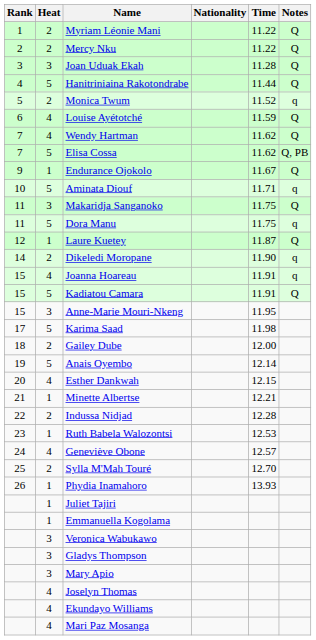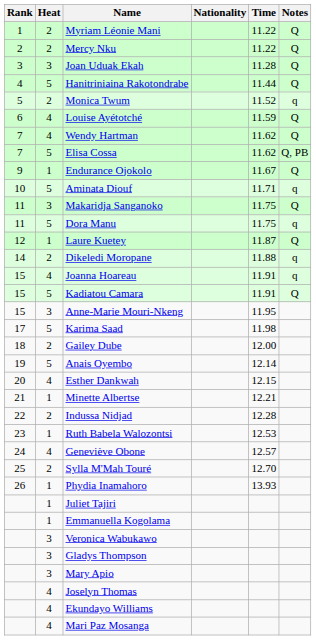 <table class="wikitable sortable" style="text-align:center">
 <tr>
 <th>Rank</th>
 <th>Heat</th>
 <th>Name</th>
 <th>Nationality</th>
 <th>Time</th>
 <th>Notes</th>
 </tr>
 <tr bgcolor=ccffcc>
 <td>1</td>
 <td>2</td>
 <td align=left><a href='#'>Myriam Léonie Mani</a></td>
 <td align=left></td>
 <td>11.22</td>
 <td>Q</td>
 </tr>
 <tr bgcolor=ccffcc>
 <td>2</td>
 <td>2</td>
 <td align=left><a href='#'>Mercy Nku</a></td>
 <td align=left></td>
 <td>11.22</td>
 <td>Q</td>
 </tr>
 <tr bgcolor=ccffcc>
 <td>3</td>
 <td>3</td>
 <td align=left><a href='#'>Joan Uduak Ekah</a></td>
 <td align=left></td>
 <td>11.28</td>
 <td>Q</td>
 </tr>
 <tr bgcolor=ccffcc>
 <td>4</td>
 <td>5</td>
 <td align=left><a href='#'>Hanitriniaina Rakotondrabe</a></td>
 <td align=left></td>
 <td>11.44</td>
 <td>Q</td>
 </tr>
 <tr bgcolor=ddffdd>
 <td>5</td>
 <td>2</td>
 <td align=left><a href='#'>Monica Twum</a></td>
 <td align=left></td>
 <td>11.52</td>
 <td>q</td>
 </tr>
 <tr bgcolor=ccffcc>
 <td>6</td>
 <td>4</td>
 <td align=left><a href='#'>Louise Ayétotché</a></td>
 <td align=left></td>
 <td>11.59</td>
 <td>Q</td>
 </tr>
 <tr bgcolor=ccffcc>
 <td>7</td>
 <td>4</td>
 <td align=left><a href='#'>Wendy Hartman</a></td>
 <td align=left></td>
 <td>11.62</td>
 <td>Q</td>
 </tr>
 <tr bgcolor=ccffcc>
 <td>7</td>
 <td>5</td>
 <td align=left><a href='#'>Elisa Cossa</a></td>
 <td align=left></td>
 <td>11.62</td>
 <td>Q, PB</td>
 </tr>
 <tr bgcolor=ccffcc>
 <td>9</td>
 <td>1</td>
 <td align=left><a href='#'>Endurance Ojokolo</a></td>
 <td align=left></td>
 <td>11.67</td>
 <td>Q</td>
 </tr>
 <tr bgcolor=ddffdd>
 <td>10</td>
 <td>5</td>
 <td align=left><a href='#'>Aminata Diouf</a></td>
 <td align=left></td>
 <td>11.71</td>
 <td>q</td>
 </tr>
 <tr bgcolor=ccffcc>
 <td>11</td>
 <td>3</td>
 <td align=left><a href='#'>Makaridja Sanganoko</a></td>
 <td align=left></td>
 <td>11.75</td>
 <td>Q</td>
 </tr>
 <tr bgcolor=ddffdd>
 <td>11</td>
 <td>5</td>
 <td align=left><a href='#'>Dora Manu</a></td>
 <td align=left></td>
 <td>11.75</td>
 <td>q</td>
 </tr>
 <tr bgcolor=ccffcc>
 <td>12</td>
 <td>1</td>
 <td align=left><a href='#'>Laure Kuetey</a></td>
 <td align=left></td>
 <td>11.87</td>
 <td>Q</td>
 </tr>
 <tr bgcolor=ddffdd>
 <td>14</td>
 <td>2</td>
 <td align=left><a href='#'>Dikeledi Moropane</a></td>
 <td align=left></td>
-<td>11.90</td>
+<td>11.88</td>
 <td>q</td>
 </tr>
 <tr bgcolor=ddffdd>
 <td>15</td>
 <td>4</td>
 <td align=left><a href='#'>Joanna Hoareau</a></td>
 <td align=left></td>
 <td>11.91</td>
 <td>q</td>
 </tr>
 <tr bgcolor=ddffdd>
 <td>15</td>
 <td>5</td>
 <td align=left><a href='#'>Kadiatou Camara</a></td>
 <td align=left></td>
 <td>11.91</td>
 <td>Q</td>
 </tr>
 <tr>
 <td>15</td>
 <td>3</td>
 <td align=left><a href='#'>Anne-Marie Mouri-Nkeng</a></td>
 <td align=left></td>
 <td>11.95</td>
 <td></td>
 </tr>
 <tr>
 <td>17</td>
 <td>5</td>
 <td align=left><a href='#'>Karima Saad</a></td>
 <td align=left></td>
 <td>11.98</td>
 <td></td>
 </tr>
 <tr>
 <td>18</td>
 <td>2</td>
 <td align=left><a href='#'>Gailey Dube</a></td>
 <td align=left></td>
 <td>12.00</td>
 <td></td>
 </tr>
 <tr>
 <td>19</td>
 <td>5</td>
 <td align=left><a href='#'>Anais Oyembo</a></td>
 <td align=left></td>
 <td>12.14</td>
 <td></td>
 </tr>
 <tr>
 <td>20</td>
 <td>4</td>
 <td align=left><a href='#'>Esther Dankwah</a></td>
 <td align=left></td>
 <td>12.15</td>
 <td></td>
 </tr>
 <tr>
 <td>21</td>
 <td>1</td>
 <td align=left><a href='#'>Minette Albertse</a></td>
 <td align=left></td>
 <td>12.21</td>
 <td></td>
 </tr>
 <tr>
 <td>22</td>
 <td>2</td>
 <td align=left><a href='#'>Indussa Nidjad</a></td>
 <td align=left></td>
 <td>12.28</td>
 <td></td>
 </tr>
 <tr>
 <td>23</td>
 <td>1</td>
 <td align=left><a href='#'>Ruth Babela Walozontsi</a></td>
 <td align=left></td>
 <td>12.53</td>
 <td></td>
 </tr>
 <tr>
 <td>24</td>
 <td>4</td>
 <td align=left><a href='#'>Geneviève Obone</a></td>
 <td align=left></td>
 <td>12.57</td>
 <td></td>
 </tr>
 <tr>
 <td>25</td>
 <td>2</td>
 <td align=left><a href='#'>Sylla M'Mah Touré</a></td>
 <td align=left></td>
 <td>12.70</td>
 <td></td>
 </tr>
 <tr>
 <td>26</td>
 <td>1</td>
 <td align=left><a href='#'>Phydia Inamahoro</a></td>
 <td align=left></td>
 <td>13.93</td>
 <td></td>
 </tr>
 <tr>
 <td></td>
 <td>1</td>
 <td align=left><a href='#'>Juliet Tajiri</a></td>
 <td align=left></td>
 <td></td>
 <td></td>
 </tr>
 <tr>
 <td></td>
 <td>1</td>
 <td align=left><a href='#'>Emmanuella Kogolama</a></td>
 <td align=left></td>
 <td></td>
 <td></td>
 </tr>
 <tr>
 <td></td>
 <td>3</td>
 <td align=left><a href='#'>Veronica Wabukawo</a></td>
 <td align=left></td>
 <td></td>
 <td></td>
 </tr>
 <tr>
 <td></td>
 <td>3</td>
 <td align=left><a href='#'>Gladys Thompson</a></td>
 <td align=left></td>
 <td></td>
 <td></td>
 </tr>
 <tr>
 <td></td>
 <td>3</td>
 <td align=left><a href='#'>Mary Apio</a></td>
 <td align=left></td>
 <td></td>
 <td></td>
 </tr>
 <tr>
 <td></td>
 <td>4</td>
 <td align=left><a href='#'>Joselyn Thomas</a></td>
 <td align=left></td>
 <td></td>
 <td></td>
 </tr>
 <tr>
 <td></td>
 <td>4</td>
 <td align=left><a href='#'>Ekundayo Williams</a></td>
 <td align=left></td>
 <td></td>
 <td></td>
 </tr>
 <tr>
 <td></td>
 <td>4</td>
 <td align=left><a href='#'>Mari Paz Mosanga</a></td>
 <td align=left></td>
 <td></td>
 <td></td>
 </tr>
 </table>
